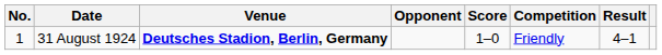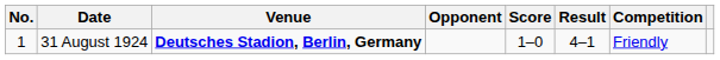 <table class="wikitable sortable">
 <tr>
 <th scope="col">No.</th>
 <th scope="col">Date</th>
 <th scope="col">Venue</th>
 <th scope="col">Opponent</th>
 <th scope="col">Score</th>
+<th scope="col">Result</th>
 <th scope="col">Competition</th>
-<th scope="col">Result</th>
 <th scope="col" class="unsortable"></th>
 </tr>
 <tr>
 <td align="center">1</td>
 <td>31 August 1924</td>
 <td><strong><a href='#'>Deutsches Stadion</a>, <a href='#'>Berlin</a>, Germany</strong></td>
 <td></td>
 <td align="center">1–0</td>
+<td align="center">4–1</td>
 <td><a href='#'>Friendly</a></td>
-<td align="center">4–1</td>
 <td></td>
 </tr>
 </table>
